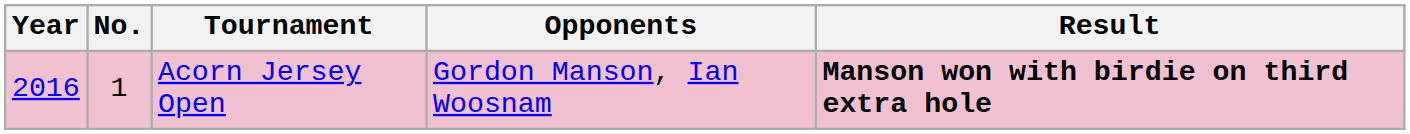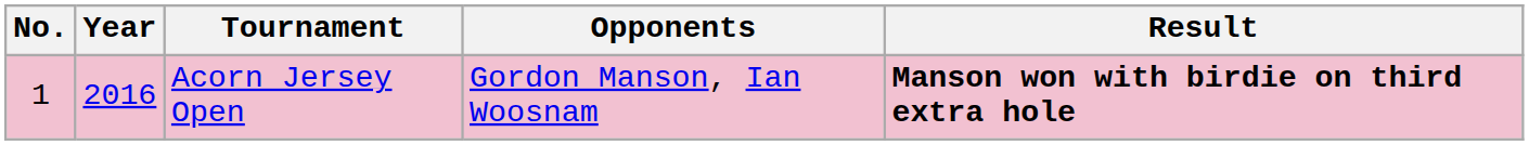 <table class="wikitable" style="font-size:95%;">
 <tr>
+<th>No.</th>
 <th>Year</th>
-<th>No.</th>
 <th>Tournament</th>
 <th>Opponents</th>
 <th>Result</th>
 </tr>
 <tr style="background:#F2C1D1;">
+<td align=center>1</td>
 <td><a href='#'>2016</a></td>
-<td align=center>1</td>
 <td><a href='#'>Acorn Jersey Open</a></td>
 <td> <a href='#'>Gordon Manson</a>,  <a href='#'>Ian Woosnam</a></td>
 <td><strong>Manson won with birdie on third extra hole</strong></td>
 </tr>
 </table>
